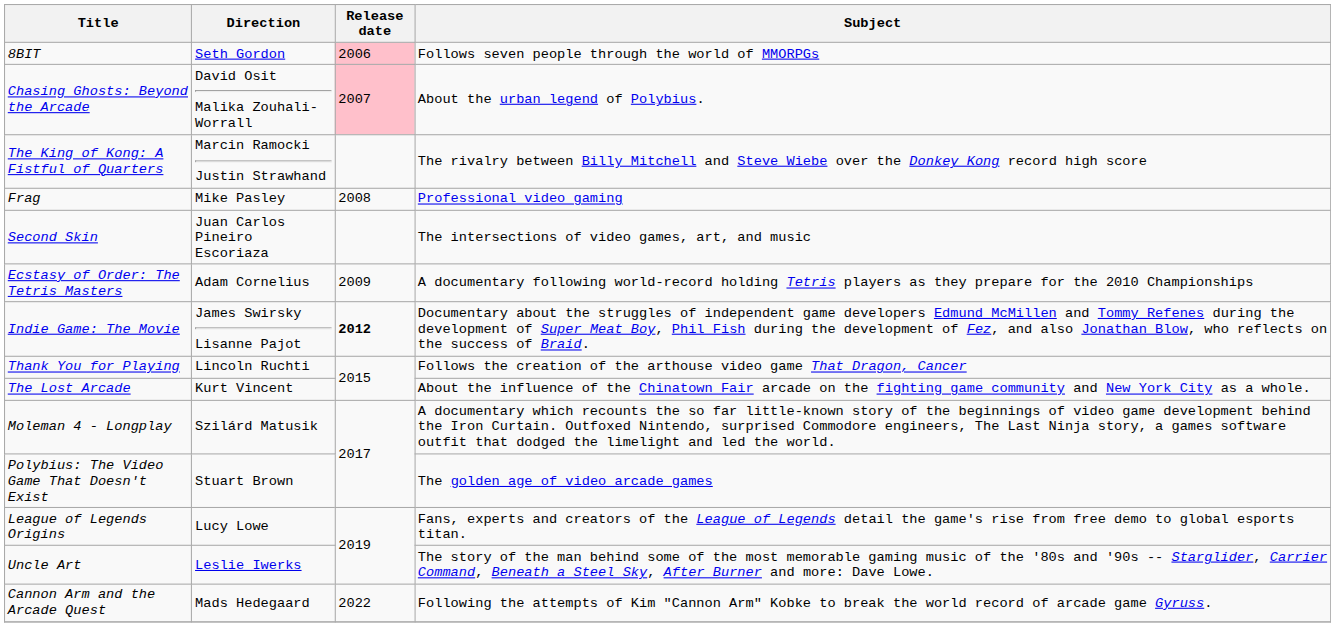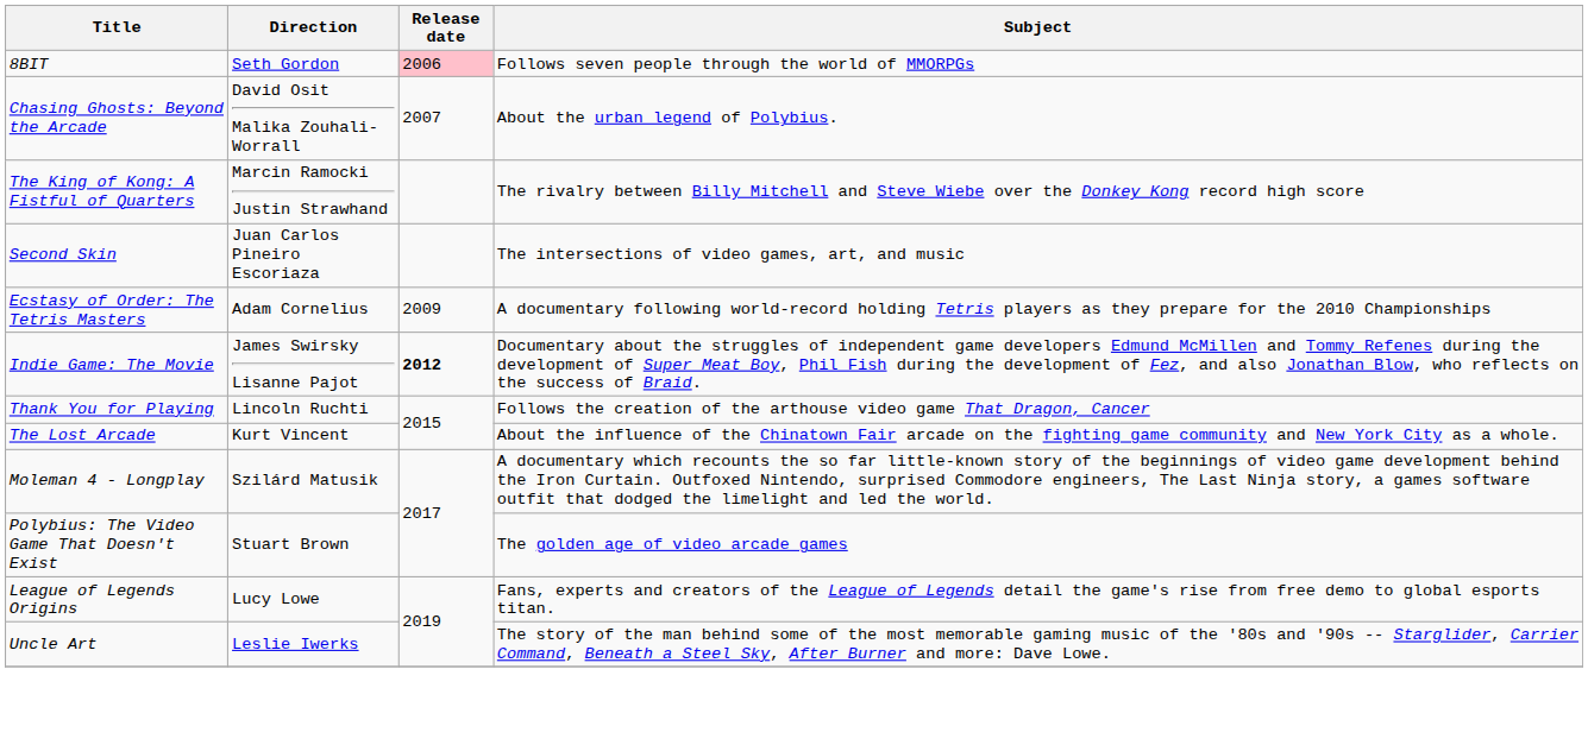 <table class="wikitable sortable" style="width:100%;">
 <tr>
 <th>Title</th>
 <th>Direction</th>
 <th>Release date</th>
 <th>Subject</th>
 </tr>
 <tr>
 <td><em>8BIT</em></td>
 <td><a href='#'>Seth Gordon</a></td>
 <td style="background: pink;">2006</td>
 <td>Follows seven people through the world of <a href='#'>MMORPGs</a></td>
 </tr>
 <tr>
 <td><em><a href='#'>Chasing Ghosts: Beyond the Arcade</a></em></td>
 <td>David Osit<hr>Malika Zouhali-Worrall</td>
-<td style="background: pink;">2007</td>
+<td>2007</td>
 <td>About the <a href='#'>urban legend</a> of <a href='#'>Polybius</a>.</td>
 </tr>
 <tr>
 <td><em><a href='#'>The King of Kong: A Fistful of Quarters</a></em></td>
 <td>Marcin Ramocki<hr>Justin Strawhand</td>
 <td></td>
 <td>The rivalry between <a href='#'>Billy Mitchell</a> and <a href='#'>Steve Wiebe</a> over the <em><a href='#'>Donkey Kong</a></em> record high score</td>
-</tr>
-<tr>
-<td><em>Frag</em></td>
-<td>Mike Pasley</td>
-<td>2008</td>
-<td><a href='#'>Professional video gaming</a></td>
 </tr>
 <tr>
 <td><em><a href='#'>Second Skin</a></em></td>
 <td>Juan Carlos Pineiro Escoriaza</td>
 <td></td>
 <td>The intersections of video games, art, and music</td>
 </tr>
 <tr>
 <td><em><a href='#'>Ecstasy of Order: The Tetris Masters</a></em></td>
 <td>Adam Cornelius</td>
 <td>2009</td>
 <td>A documentary following world-record holding <em><a href='#'>Tetris</a></em> players as they prepare for the 2010 Championships</td>
 </tr>
 <tr>
 <td><em><a href='#'>Indie Game: The Movie</a></em></td>
 <td>James Swirsky<hr>Lisanne Pajot</td>
 <td><strong>2012</strong></td>
 <td>Documentary about the struggles of independent game developers <a href='#'>Edmund McMillen</a> and <a href='#'>Tommy Refenes</a> during the development of <em><a href='#'>Super Meat Boy</a></em>, <a href='#'>Phil Fish</a> during the development of <em><a href='#'>Fez</a></em>, and also <a href='#'>Jonathan Blow</a>, who reflects on the success of <em><a href='#'>Braid</a></em>.</td>
 </tr>
 <tr>
 <td><em><a href='#'>Thank You for Playing</a></em></td>
 <td>Lincoln Ruchti</td>
 <td rowspan="2">2015</td>
 <td>Follows the creation of the arthouse video game <em><a href='#'>That Dragon, Cancer</a></em></td>
 </tr>
 <tr>
 <td><em><a href='#'>The Lost Arcade</a></em></td>
 <td>Kurt Vincent</td>
 <td>About the influence of the <a href='#'>Chinatown Fair</a> arcade on the <a href='#'>fighting game community</a> and <a href='#'>New York City</a> as a whole.</td>
 </tr>
 <tr>
 <td><em>Moleman 4 - Longplay</em></td>
 <td>Szilárd Matusik</td>
 <td rowspan="2">2017</td>
 <td>A documentary which recounts the so far little-known story of the beginnings of video game development behind the Iron Curtain. Outfoxed Nintendo, surprised Commodore engineers, The Last Ninja story, a games software outfit that dodged the limelight and led the world.</td>
 </tr>
 <tr>
 <td><em>Polybius: The Video Game That Doesn't Exist</em></td>
 <td>Stuart Brown</td>
 <td>The <a href='#'>golden age of video arcade games</a></td>
 </tr>
 <tr>
 <td><em>League of Legends Origins</em></td>
 <td>Lucy Lowe</td>
 <td rowspan="2">2019</td>
 <td>Fans, experts and creators of the <em><a href='#'>League of Legends</a></em> detail the game's rise from free demo to global esports titan.</td>
 </tr>
 <tr>
 <td><em>Uncle Art</em></td>
 <td><a href='#'>Leslie Iwerks</a></td>
 <td>The story of the man behind some of the most memorable gaming music of the '80s and '90s -- <em><a href='#'>Starglider</a></em>, <em><a href='#'>Carrier Command</a></em>, <em><a href='#'>Beneath a Steel Sky</a></em>, <em><a href='#'>After Burner</a></em> and more:  Dave Lowe.</td>
 </tr>
 <tr>
-<td><em>Cannon Arm and the Arcade Quest</em></td>
-<td>Mads Hedegaard</td>
-<td>2022</td>
-<td>Following the attempts of Kim "Cannon Arm" Kobke to break the world record of arcade game <em><a href='#'>Gyruss</a></em>.</td>
-</tr>
-<tr>
 </tr>
 </table>
